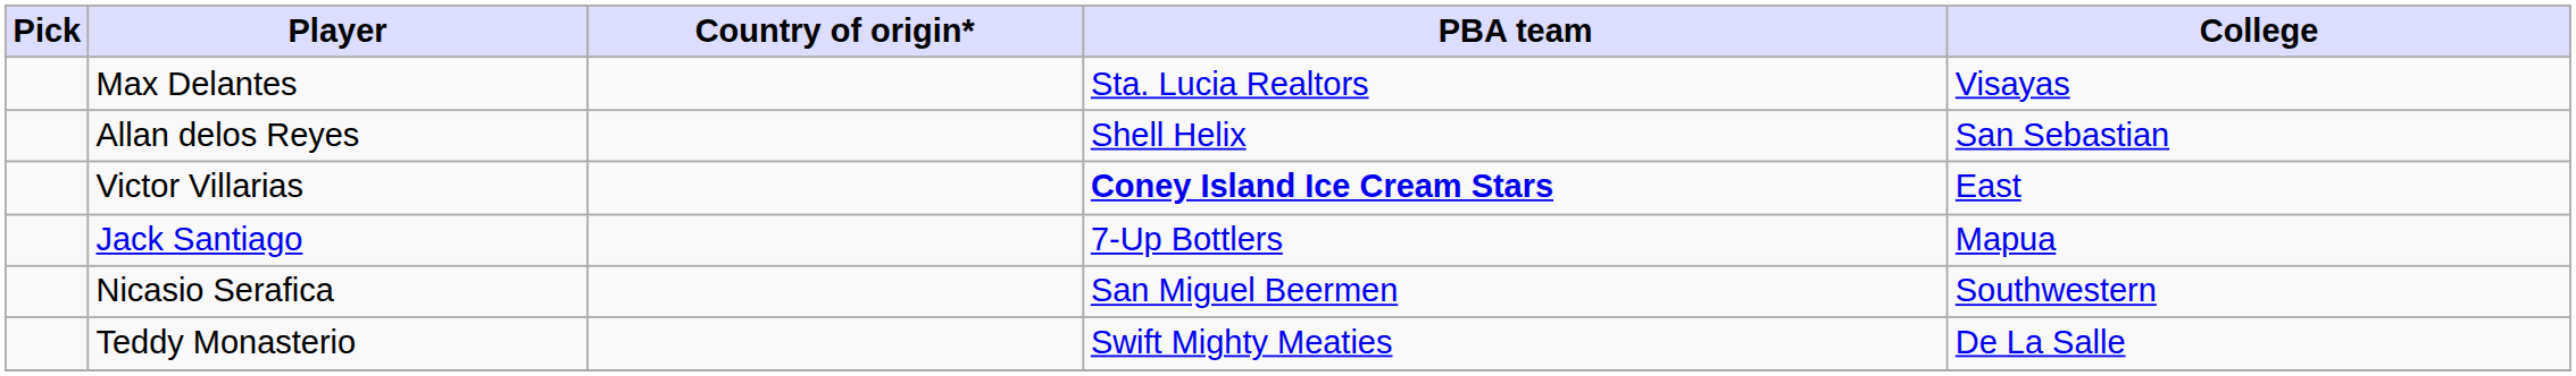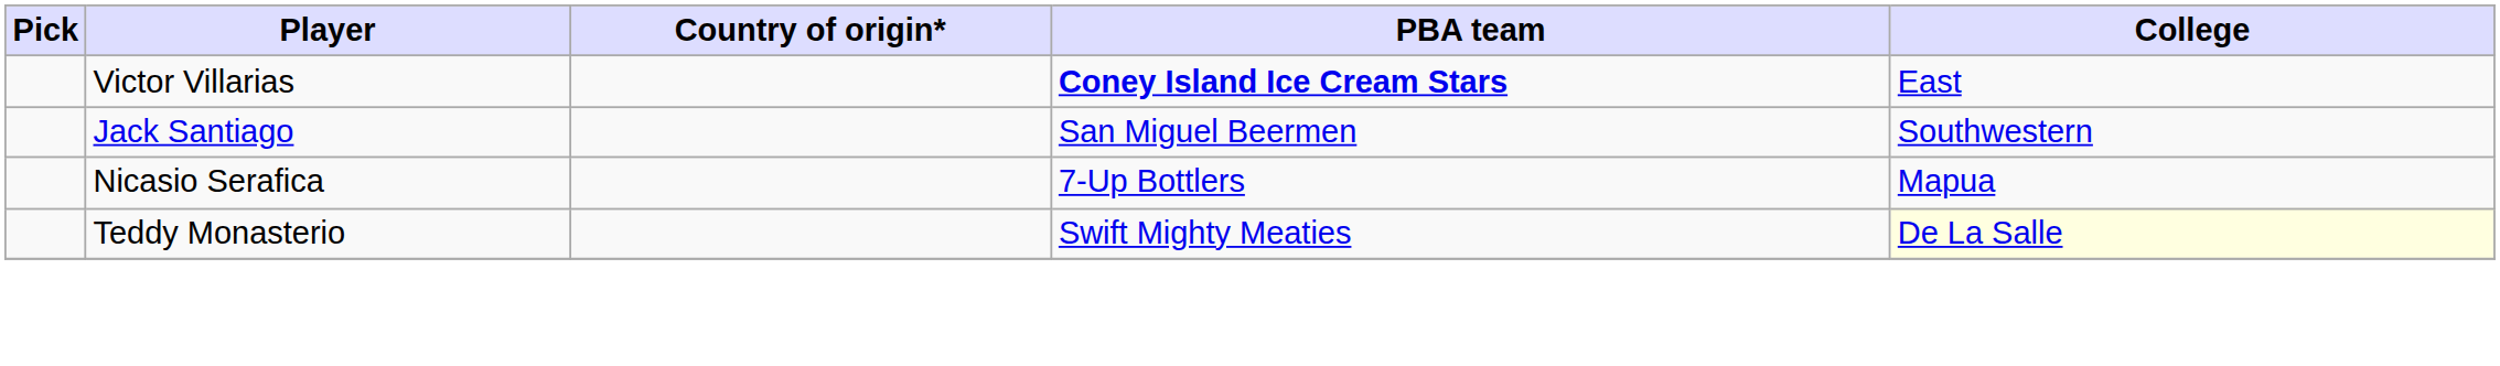 <table class="wikitable">
 <tr>
 <th style="background:#DDDDFF;">Pick</th>
 <th style="background:#DDDDFF;" width="20%">Player</th>
 <th style="background:#DDDDFF;" width="20%">Country of origin*</th>
 <th style="background:#DDDDFF;" width="35%">PBA team</th>
 <th style="background:#DDDDFF;" width="25%">College</th>
-</tr>
-<tr>
-<td align=center></td>
-<td>Max Delantes</td>
-<td></td>
-<td><a href='#'>Sta. Lucia Realtors</a></td>
-<td><a href='#'>Visayas</a></td>
-</tr>
-<tr>
-<td align=center></td>
-<td>Allan delos Reyes</td>
-<td></td>
-<td><a href='#'>Shell Helix</a></td>
-<td><a href='#'>San Sebastian</a></td>
 </tr>
 <tr>
 <td align=center></td>
 <td>Victor Villarias</td>
 <td></td>
 <td><strong><a href='#'>Coney Island Ice Cream Stars</a></strong></td>
 <td><a href='#'>East</a></td>
 </tr>
 <tr>
 <td align=center></td>
 <td><a href='#'>Jack Santiago</a></td>
 <td></td>
-<td><a href='#'>7-Up Bottlers</a></td>
-<td><a href='#'>Mapua</a></td>
+<td><a href='#'>San Miguel Beermen</a></td>
+<td><a href='#'>Southwestern</a></td>
 </tr>
 <tr>
 <td align=center></td>
 <td>Nicasio Serafica</td>
 <td></td>
-<td><a href='#'>San Miguel Beermen</a></td>
-<td><a href='#'>Southwestern</a></td>
+<td><a href='#'>7-Up Bottlers</a></td>
+<td><a href='#'>Mapua</a></td>
 </tr>
 <tr>
 <td align=center></td>
 <td>Teddy Monasterio</td>
 <td></td>
 <td><a href='#'>Swift Mighty Meaties</a></td>
-<td><a href='#'>De La Salle</a></td>
+<td style="background: lightyellow;"><a href='#'>De La Salle</a></td>
 </tr>
 <tr>
 </tr>
 </table>
